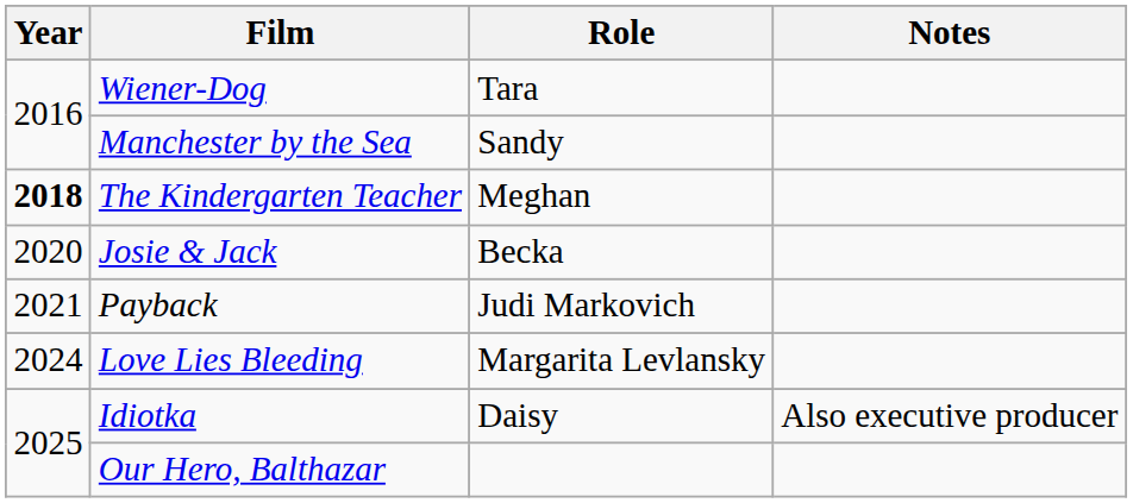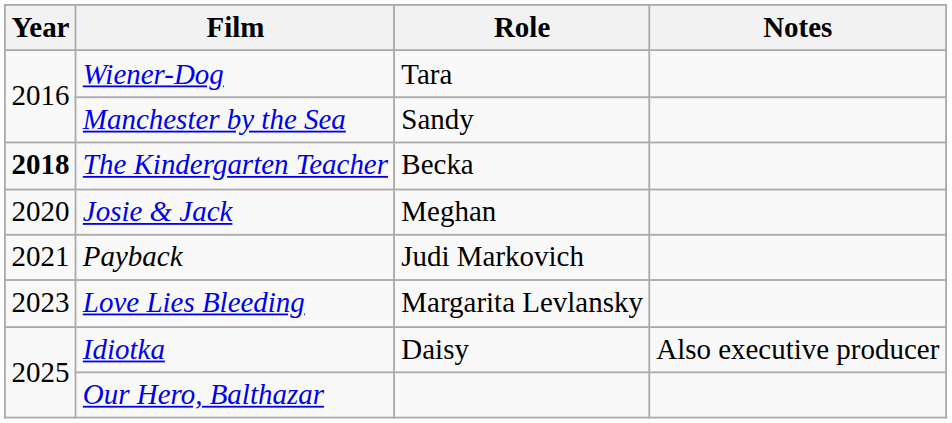 <table class="wikitable">
 <tr>
 <th>Year</th>
 <th>Film</th>
 <th>Role</th>
 <th class="unsortable">Notes</th>
 </tr>
 <tr>
 <td rowspan="2">2016</td>
 <td><em><a href='#'>Wiener-Dog</a></em></td>
 <td>Tara</td>
 <td></td>
 </tr>
 <tr>
 <td><em><a href='#'>Manchester by the Sea</a></em></td>
 <td>Sandy</td>
 <td></td>
 </tr>
 <tr>
 <td><strong>2018</strong></td>
 <td><em><a href='#'>The Kindergarten Teacher</a></em></td>
-<td>Meghan</td>
+<td>Becka</td>
 <td></td>
 </tr>
 <tr>
 <td>2020</td>
 <td><em><a href='#'>Josie & Jack</a></em></td>
-<td>Becka</td>
+<td>Meghan</td>
 <td></td>
 </tr>
 <tr>
 <td>2021</td>
 <td><em>Payback</em></td>
 <td>Judi Markovich</td>
 <td></td>
 </tr>
 <tr>
-<td>2024</td>
+<td>2023</td>
 <td><em><a href='#'>Love Lies Bleeding</a></em></td>
 <td>Margarita Levlansky</td>
 <td></td>
 </tr>
 <tr>
 <td rowspan="2">2025</td>
 <td><em><a href='#'>Idiotka</a></em></td>
 <td>Daisy</td>
 <td>Also executive producer</td>
 </tr>
 <tr>
 <td><em><a href='#'>Our Hero, Balthazar</a></em></td>
 <td></td>
 <td></td>
 </tr>
 </table>
